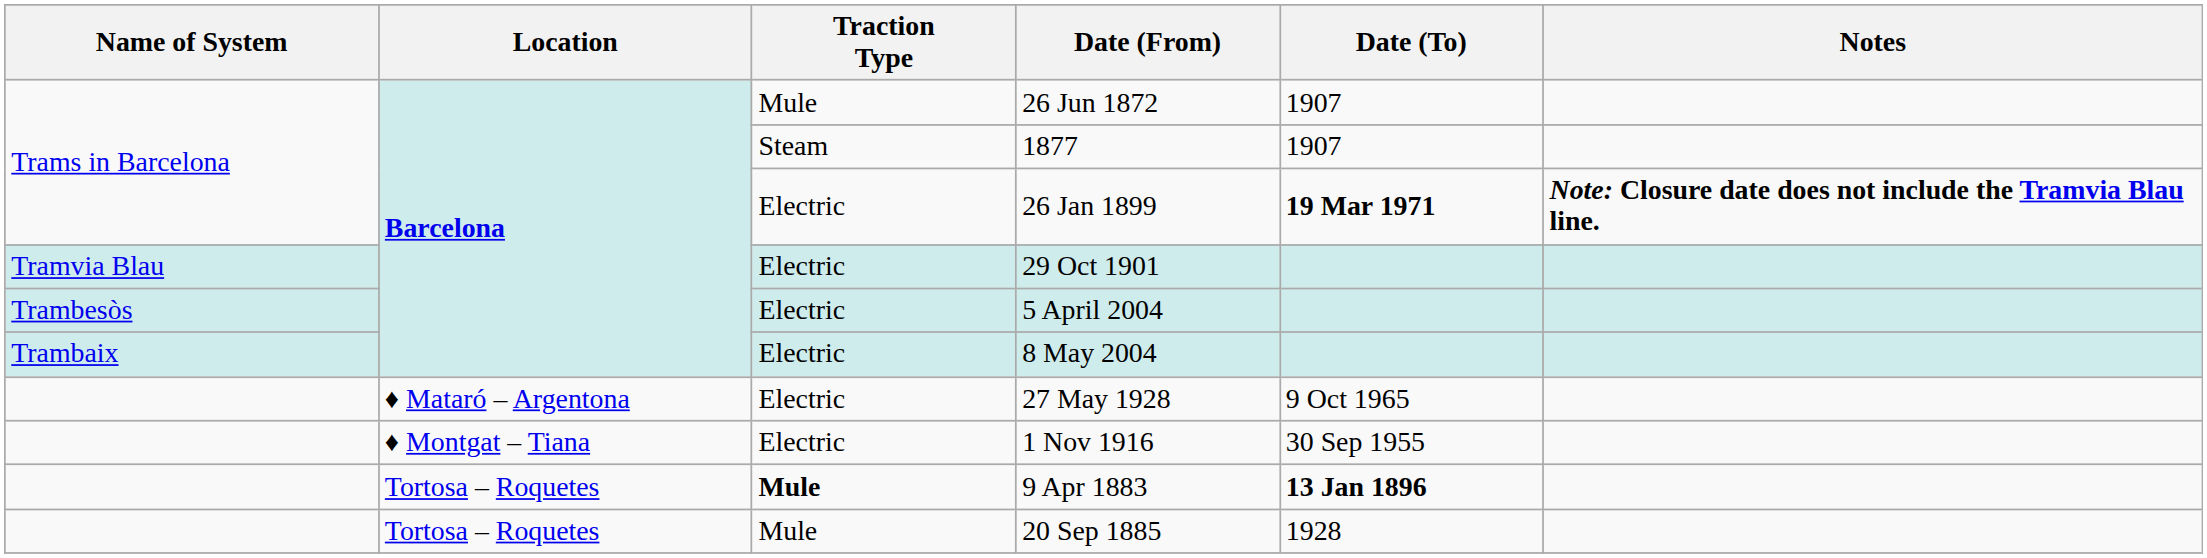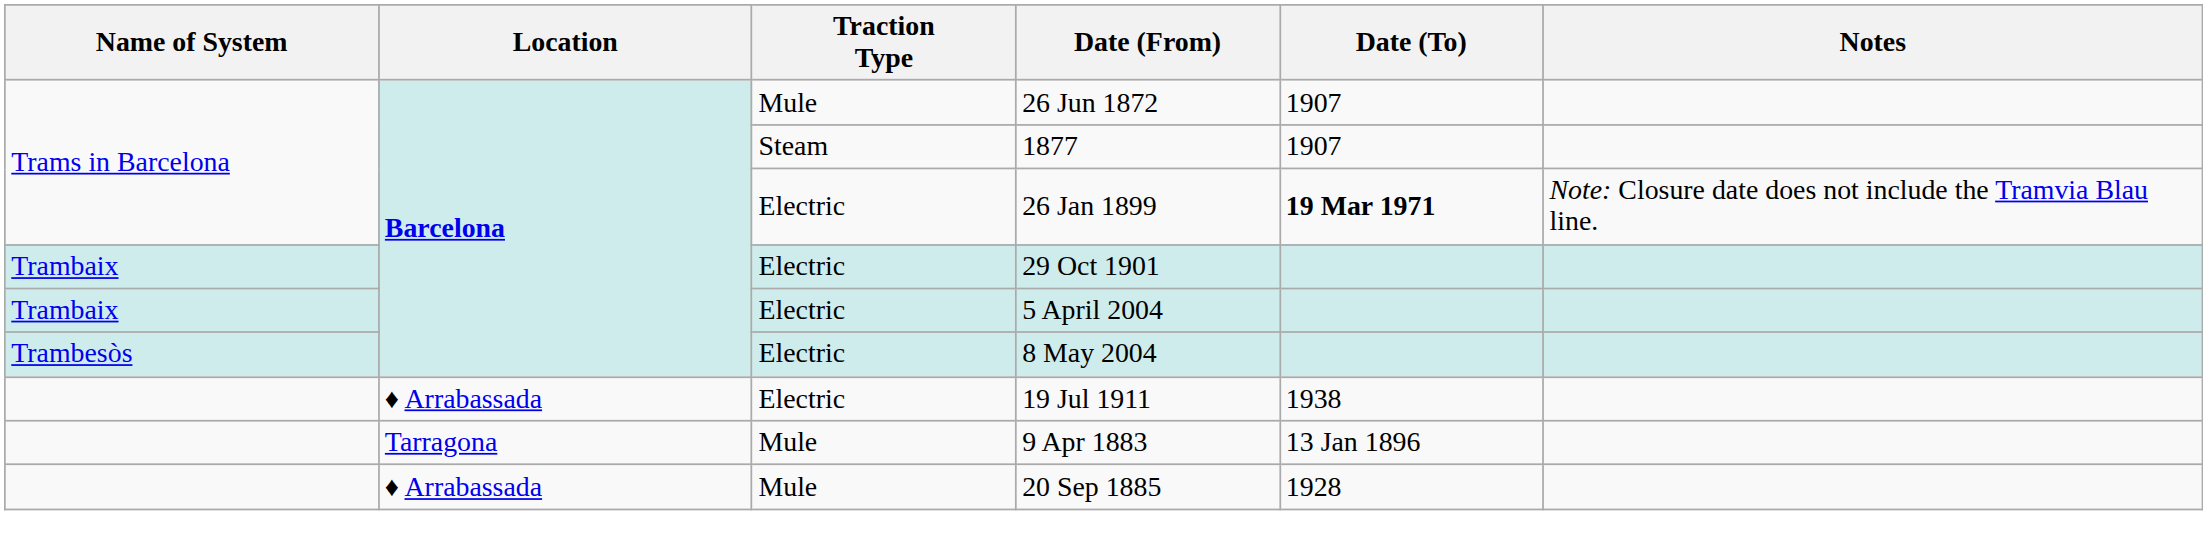 <table class="wikitable" style="width:100%;">
 <tr>
 <th style="width:17%;">Name of System</th>
 <th style="width:17%;">Location</th>
 <th style="width:12%;">Traction<br>Type</th>
 <th style="width:12%;">Date (From)</th>
 <th style="width:12%;">Date (To)</th>
 <th style="width:30%;">Notes</th>
 </tr>
 <tr>
 <td rowspan="3"><a href='#'>Trams in Barcelona</a></td>
 <td style="background:#CFECEC" rowspan="6"><strong><a href='#'>Barcelona</a></strong></td>
 <td>Mule</td>
 <td>26 Jun 1872</td>
 <td>1907</td>
 <td> </td>
 </tr>
 <tr>
 <td>Steam</td>
 <td>1877</td>
 <td>1907</td>
 <td> </td>
 </tr>
 <tr>
 <td>Electric</td>
 <td>26 Jan 1899</td>
 <td><strong>19 Mar 1971</strong></td>
-<td><strong><em>Note:</em> Closure date does not include the <a href='#'>Tramvia Blau</a> line.</strong></td>
+<td><em>Note:</em> Closure date does not include the <a href='#'>Tramvia Blau</a> line.</td>
 </tr>
 <tr style="background:#CFECEC">
-<td><a href='#'>Tramvia Blau</a></td>
+<td><a href='#'>Trambaix</a></td>
 <td>Electric</td>
 <td>29 Oct 1901</td>
 <td> </td>
 <td> </td>
 </tr>
 <tr style="background:#CFECEC">
-<td><a href='#'>Trambesòs</a></td>
+<td><a href='#'>Trambaix</a></td>
 <td>Electric</td>
 <td>5 April 2004</td>
 <td> </td>
 <td> </td>
 </tr>
 <tr style="background:#CFECEC">
-<td><a href='#'>Trambaix</a></td>
+<td><a href='#'>Trambesòs</a></td>
 <td>Electric</td>
 <td>8 May 2004</td>
 <td> </td>
 <td> </td>
 </tr>
 <tr>
 <td> </td>
-<td>♦ <a href='#'>Mataró</a> – <a href='#'>Argentona</a></td>
+<td>♦ <a href='#'>Arrabassada</a></td>
 <td>Electric</td>
-<td>27 May 1928</td>
-<td>9 Oct 1965</td>
+<td>19 Jul 1911</td>
+<td>1938</td>
 <td> </td>
 </tr>
 <tr>
 <td> </td>
-<td>♦ <a href='#'>Montgat</a> – <a href='#'>Tiana</a></td>
-<td>Electric</td>
-<td>1 Nov 1916</td>
-<td>30 Sep 1955</td>
+<td><a href='#'>Tarragona</a></td>
+<td>Mule</td>
+<td>9 Apr 1883</td>
+<td>13 Jan 1896</td>
 <td> </td>
 </tr>
 <tr>
 <td> </td>
-<td><a href='#'>Tortosa</a> – <a href='#'>Roquetes</a></td>
-<td><strong>Mule</strong></td>
-<td>9 Apr 1883</td>
-<td><strong>13 Jan 1896</strong></td>
-<td> </td>
-</tr>
-<tr>
-<td> </td>
-<td><a href='#'>Tortosa</a> – <a href='#'>Roquetes</a></td>
+<td>♦ <a href='#'>Arrabassada</a></td>
 <td>Mule</td>
 <td>20 Sep 1885</td>
 <td>1928</td>
 <td> </td>
 </tr>
 </table>
